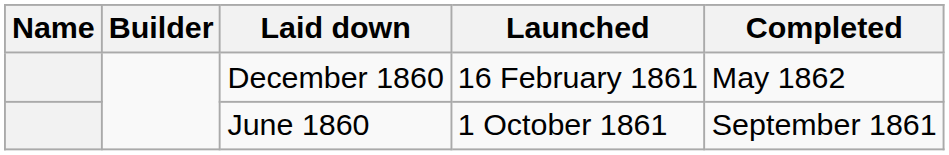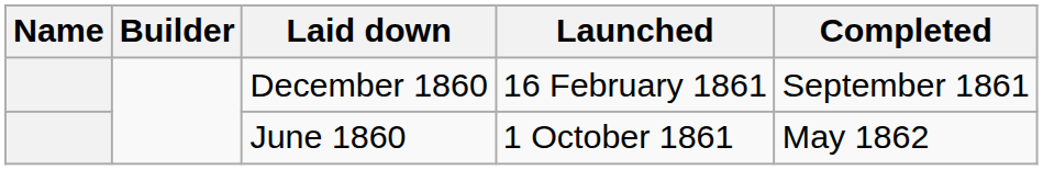 <table class="wikitable plainrowheaders">
 <tr>
 <th scope="col">Name</th>
 <th scope="col">Builder</th>
 <th scope="col">Laid down</th>
 <th scope="col">Launched</th>
 <th scope="col">Completed</th>
 </tr>
 <tr>
 <th scope="row"></th>
 <td rowspan="2"></td>
 <td>December 1860</td>
 <td>16 February 1861</td>
-<td>May 1862</td>
+<td>September 1861</td>
 </tr>
 <tr>
 <th scope="row"></th>
 <td>June 1860</td>
 <td>1 October 1861</td>
-<td>September 1861</td>
+<td>May 1862</td>
 </tr>
 </table>
